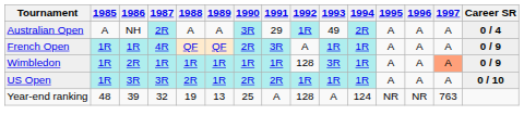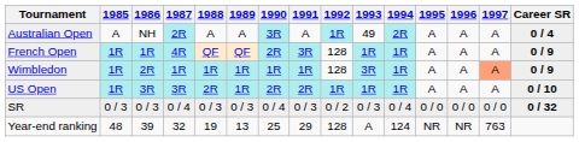 <table class="wikitable">
 <tr>
 <th>Tournament</th>
 <th><a href='#'>1985</a></th>
 <th><a href='#'>1986</a></th>
 <th><a href='#'>1987</a></th>
 <th><a href='#'>1988</a></th>
 <th><a href='#'>1989</a></th>
 <th><a href='#'>1990</a></th>
 <th><a href='#'>1991</a></th>
 <th><a href='#'>1992</a></th>
 <th><a href='#'>1993</a></th>
 <th><a href='#'>1994</a></th>
 <th><a href='#'>1995</a></th>
 <th><a href='#'>1996</a></th>
 <th><a href='#'>1997</a></th>
 <th>Career SR</th>
 </tr>
 <tr>
 <td style="background:#EFEFEF;"><a href='#'>Australian Open</a></td>
 <td align="center">A</td>
 <td align="center">NH</td>
 <td align="center" style="background:#afeeee;"><a href='#'>2R</a></td>
 <td align="center">A</td>
 <td align="center">A</td>
 <td align="center" style="background:#afeeee;"><a href='#'>3R</a></td>
-<td align="center">29</td>
+<td align="center">A</td>
 <td align="center" style="background:#afeeee;"><a href='#'>1R</a></td>
 <td align="center">49</td>
 <td align="center" style="background:#afeeee;"><a href='#'>2R</a></td>
 <td align="center">A</td>
 <td align="center">A</td>
 <td align="center">A</td>
 <td align="center" style="background:#EFEFEF;"><strong>0 / 4</strong></td>
 </tr>
 <tr>
 <td style="background:#EFEFEF;"><a href='#'>French Open</a></td>
 <td align="center" style="background:#afeeee;"><a href='#'>1R</a></td>
 <td align="center" style="background:#afeeee;"><a href='#'>1R</a></td>
 <td align="center" style="background:#afeeee;"><a href='#'>4R</a></td>
 <td align="center" style="background:#ffebcd;"><a href='#'>QF</a></td>
 <td align="center" style="background:#ffebcd;"><a href='#'>QF</a></td>
 <td align="center" style="background:#afeeee;"><a href='#'>2R</a></td>
 <td align="center" style="background:#afeeee;"><a href='#'>3R</a></td>
-<td align="center">A</td>
+<td align="center">128</td>
 <td align="center" style="background:#afeeee;"><a href='#'>1R</a></td>
 <td align="center" style="background:#afeeee;"><a href='#'>1R</a></td>
 <td align="center">A</td>
 <td align="center">A</td>
 <td align="center">A</td>
 <td align="center" style="background:#EFEFEF;"><strong>0 / 9</strong></td>
 </tr>
 <tr>
 <td style="background:#EFEFEF;"><a href='#'>Wimbledon</a></td>
 <td align="center" style="background:#afeeee;"><a href='#'>1R</a></td>
 <td align="center" style="background:#afeeee;"><a href='#'>2R</a></td>
 <td align="center" style="background:#afeeee;"><a href='#'>1R</a></td>
 <td align="center" style="background:#afeeee;"><a href='#'>1R</a></td>
 <td align="center" style="background:#afeeee;"><a href='#'>1R</a></td>
 <td align="center" style="background:#afeeee;"><a href='#'>1R</a></td>
 <td align="center" style="background:#afeeee;"><a href='#'>1R</a></td>
 <td align="center">128</td>
 <td align="center" style="background:#afeeee;"><a href='#'>3R</a></td>
 <td align="center" style="background:#afeeee;"><a href='#'>1R</a></td>
 <td align="center">A</td>
 <td align="center">A</td>
 <td align="center" style="background: lightsalmon;">A</td>
 <td align="center" style="background:#EFEFEF;"><strong>0 / 9</strong></td>
 </tr>
 <tr>
 <td style="background:#EFEFEF;"><a href='#'>US Open</a></td>
 <td align="center" style="background:#afeeee;"><a href='#'>1R</a></td>
 <td align="center" style="background:#afeeee;"><a href='#'>3R</a></td>
 <td align="center" style="background:#afeeee;"><a href='#'>3R</a></td>
 <td align="center" style="background:#afeeee;"><a href='#'>2R</a></td>
 <td align="center" style="background:#afeeee;"><a href='#'>1R</a></td>
 <td align="center" style="background:#afeeee;"><a href='#'>2R</a></td>
 <td align="center" style="background:#afeeee;"><a href='#'>2R</a></td>
 <td align="center" style="background:#afeeee;"><a href='#'>1R</a></td>
 <td align="center" style="background:#afeeee;"><a href='#'>1R</a></td>
 <td align="center" style="background:#afeeee;"><a href='#'>1R</a></td>
 <td align="center">A</td>
 <td align="center">A</td>
 <td align="center">A</td>
 <td align="center" style="background:#EFEFEF;"><strong>0 / 10</strong></td>
 </tr>
 <tr>
+<td style="background:#EFEFEF;">SR</td>
+<td align="center" style="background:#EFEFEF;">0 / 3</td>
+<td align="center" style="background:#EFEFEF;">0 / 3</td>
+<td align="center" style="background:#EFEFEF;">0 / 4</td>
+<td align="center" style="background:#EFEFEF;">0 / 3</td>
+<td align="center" style="background:#EFEFEF;">0 / 3</td>
+<td align="center" style="background:#EFEFEF;">0 / 4</td>
+<td align="center" style="background:#EFEFEF;">0 / 3</td>
+<td align="center" style="background:#EFEFEF;">0 / 2</td>
+<td align="center" style="background:#EFEFEF;">0 / 3</td>
+<td align="center" style="background:#EFEFEF;">0 / 4</td>
+<td align="center" style="background:#EFEFEF;">0 / 0</td>
+<td align="center" style="background:#EFEFEF;">0 / 0</td>
+<td align="center" style="background:#EFEFEF;">0 / 0</td>
+<td align="center" style="background:#EFEFEF;"><strong>0 / 32</strong></td>
+</tr>
+<tr>
 <td align=left>Year-end ranking</td>
 <td align="center">48</td>
 <td align="center">39</td>
 <td align="center">32</td>
 <td align="center">19</td>
 <td align="center">13</td>
 <td align="center">25</td>
-<td align="center">A</td>
+<td align="center">29</td>
 <td align="center">128</td>
 <td align="center">A</td>
 <td align="center">124</td>
 <td align="center">NR</td>
 <td align="center">NR</td>
 <td align="center">763</td>
 </tr>
 </table>
